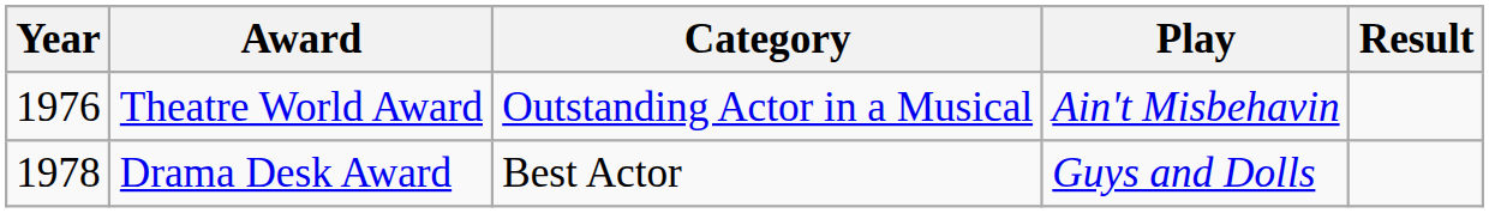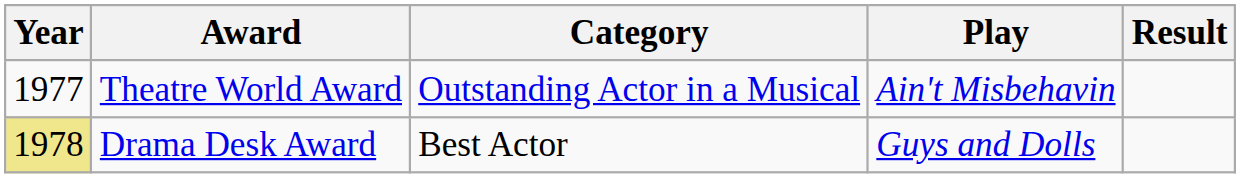 <table class="wikitable">
 <tr>
 <th>Year</th>
 <th>Award</th>
 <th>Category</th>
 <th>Play</th>
 <th>Result</th>
 </tr>
 <tr>
-<td>1976</td>
+<td>1977</td>
 <td><a href='#'>Theatre World Award</a></td>
 <td><a href='#'>Outstanding Actor in a Musical</a></td>
 <td><em><a href='#'>Ain't Misbehavin</a></em></td>
 <td></td>
 </tr>
 <tr>
-<td>1978</td>
+<td style="background: khaki;">1978</td>
 <td><a href='#'>Drama Desk Award</a></td>
 <td>Best Actor</td>
 <td><em><a href='#'>Guys and Dolls</a></em></td>
 <td></td>
 </tr>
 </table>
